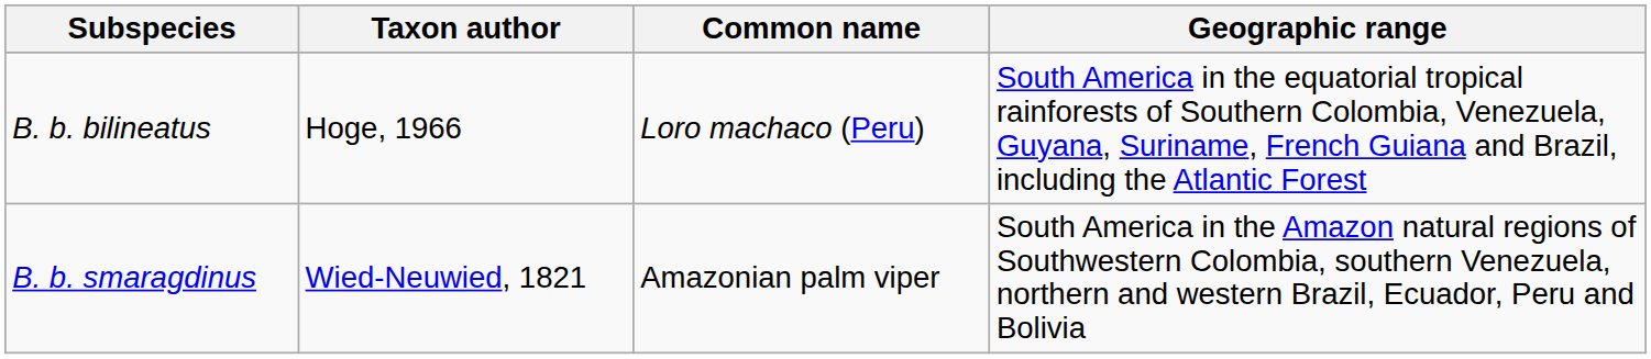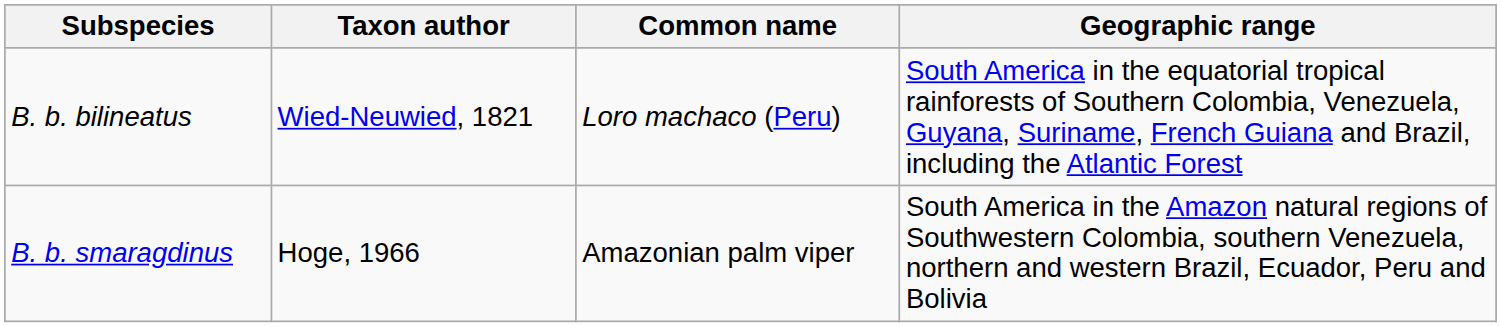 <table class="wikitable sortable">
 <tr>
 <th>Subspecies</th>
 <th>Taxon author</th>
 <th>Common name</th>
 <th class="unsortable">Geographic range</th>
 </tr>
 <tr>
 <td><em>B. b. bilineatus</em></td>
-<td>Hoge, 1966</td>
+<td><a href='#'>Wied-Neuwied</a>, 1821</td>
 <td><em>Loro machaco</em> (<a href='#'>Peru</a>)</td>
 <td style="width:40%"><a href='#'>South America</a> in the equatorial tropical rainforests of Southern Colombia, Venezuela, <a href='#'>Guyana</a>, <a href='#'>Suriname</a>, <a href='#'>French Guiana</a> and Brazil, including the <a href='#'>Atlantic Forest</a></td>
 </tr>
 <tr>
 <td><em><a href='#'>B. b. smaragdinus</a></em></td>
-<td><a href='#'>Wied-Neuwied</a>, 1821</td>
+<td>Hoge, 1966</td>
 <td>Amazonian palm viper</td>
 <td>South America in the <a href='#'>Amazon</a> natural regions of Southwestern Colombia, southern Venezuela, northern and western Brazil, Ecuador, Peru and Bolivia</td>
 </tr>
 </table>
